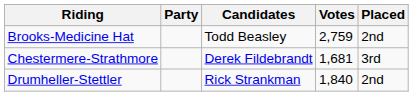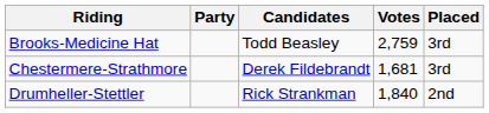 <table class="wikitable">
 <tr>
 <th>Riding</th>
 <th>Party</th>
 <th>Candidates</th>
 <th>Votes</th>
 <th>Placed</th>
 </tr>
 <tr>
 <td><a href='#'>Brooks-Medicine Hat</a></td>
 <td></td>
 <td>Todd Beasley</td>
 <td>2,759</td>
-<td>2nd</td>
+<td>3rd</td>
 </tr>
 <tr>
 <td><a href='#'>Chestermere-Strathmore</a></td>
 <td></td>
 <td><a href='#'>Derek Fildebrandt</a></td>
 <td>1,681</td>
 <td>3rd</td>
 </tr>
 <tr>
 <td><a href='#'>Drumheller-Stettler</a></td>
 <td></td>
 <td><a href='#'>Rick Strankman</a></td>
 <td>1,840</td>
 <td>2nd</td>
 </tr>
 </table>
